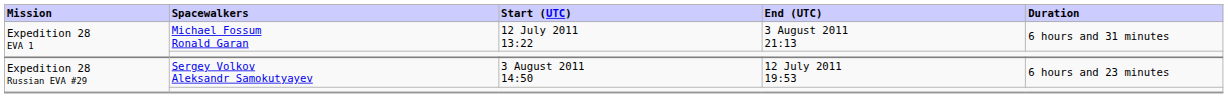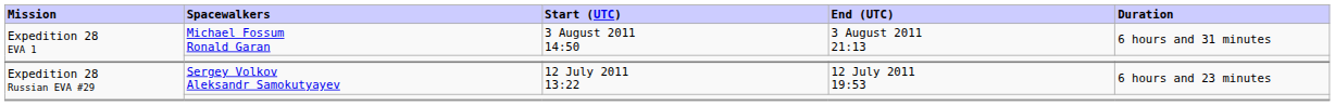 <table class="wikitable">
 <tr>
 <th width="10%" style="background:#ccccff;color:black;text-align:left"><strong>Mission</strong></th>
 <th width="20%" style="background:#ccccff;color:black;text-align:left"><strong>Spacewalkers</strong></th>
 <th width="16%" style="background:#ccccff;color:black;text-align:left"><strong>Start (<a href='#'>UTC</a>)</strong></th>
 <th width="16%" style="background:#ccccff;color:black;text-align:left"><strong>End (UTC)</strong></th>
 <th width="12%" style="background:#ccccff;color:black;text-align:left"><strong>Duration</strong></th>
 </tr>
 <tr>
 <td rowspan=2 style="border-bottom:2px solid grey;">Expedition 28<br><small>EVA 1</small></td>
 <td><a href='#'>Michael Fossum</a><br><a href='#'>Ronald Garan</a></td>
-<td>12 July 2011<br> 13:22</td>
+<td>3 August 2011<br> 14:50</td>
 <td>3 August 2011<br> 21:13</td>
 <td>6 hours and 31 minutes</td>
 </tr>
 <tr>
 <td colspan=4 style="border-bottom:2px solid grey;"></td>
 </tr>
 <tr>
 <td rowspan=2 style="border-bottom:2px solid grey;">Expedition 28<br><small>Russian EVA #29</small></td>
 <td><a href='#'>Sergey Volkov</a><br><a href='#'>Aleksandr Samokutyayev</a></td>
-<td>3 August 2011<br> 14:50</td>
+<td>12 July 2011<br> 13:22</td>
 <td>12 July 2011<br> 19:53</td>
 <td>6 hours and 23 minutes</td>
 </tr>
 <tr>
 <td colspan=4 style="border-bottom:2px solid grey;"></td>
 </tr>
 <tr>
 </tr>
 </table>
